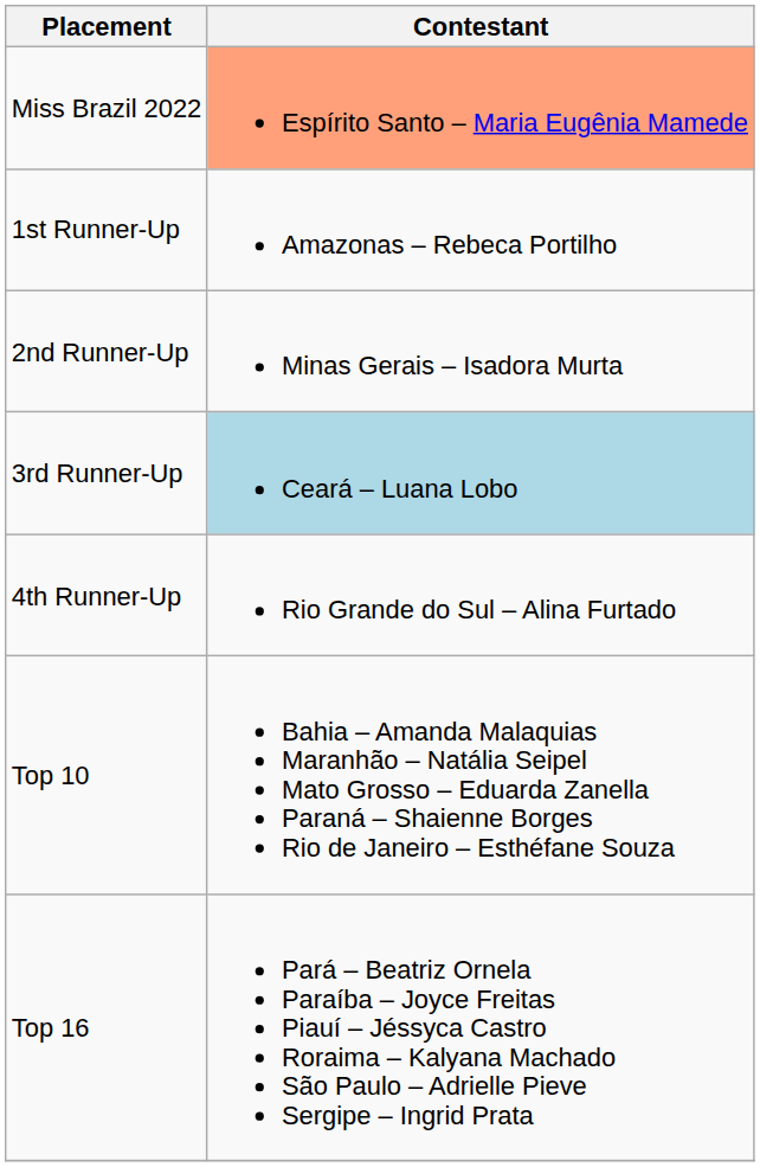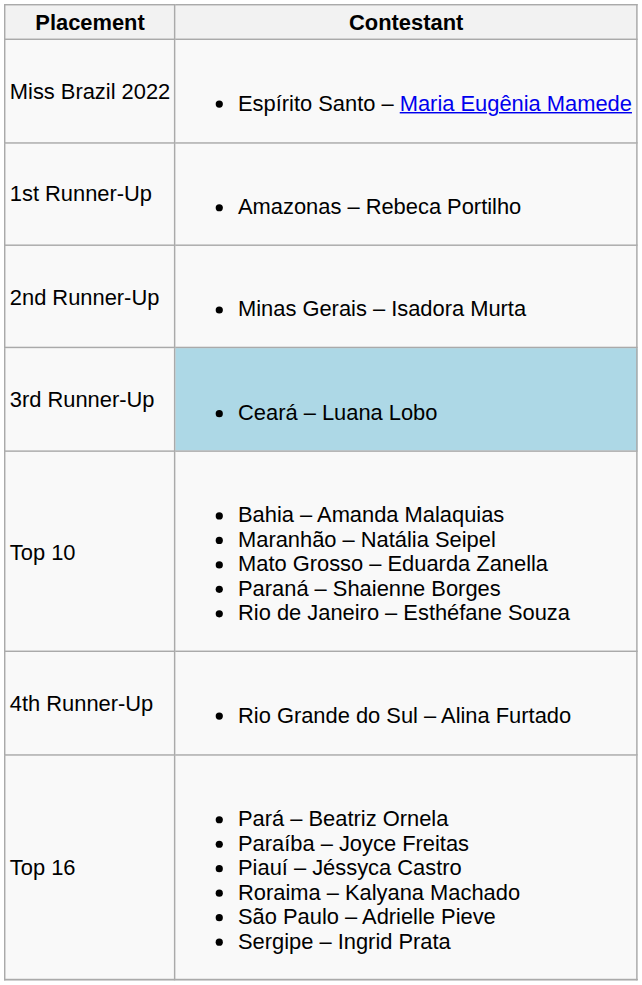 <table class="wikitable sortable" style="font-size: 95%;">
 <tr>
 <th>Placement</th>
 <th>Contestant</th>
 </tr>
 <tr>
 <td>Miss Brazil 2022</td>
-<td style="background: lightsalmon;"><br><ul><li>Espírito Santo – <a href='#'>Maria Eugênia Mamede</a></li></ul></td>
+<td><br><ul><li>Espírito Santo – <a href='#'>Maria Eugênia Mamede</a></li></ul></td>
 </tr>
 <tr>
 <td>1st Runner-Up</td>
 <td><br><ul><li>Amazonas – Rebeca Portilho</li></ul></td>
 </tr>
 <tr>
 <td>2nd Runner-Up</td>
 <td><br><ul><li>Minas Gerais – Isadora Murta</li></ul></td>
 </tr>
 <tr>
 <td>3rd Runner-Up</td>
 <td style="background: lightblue;"><br><ul><li>Ceará – Luana Lobo</li></ul></td>
 </tr>
 <tr>
+<td>Top 10</td>
+<td><br><ul><li>Bahia – Amanda Malaquias</li><li>Maranhão – Natália Seipel</li><li>Mato Grosso – Eduarda Zanella</li><li>Paraná – Shaienne Borges</li><li>Rio de Janeiro – Esthéfane Souza</li></ul></td>
+</tr>
+<tr>
 <td>4th Runner-Up</td>
 <td><br><ul><li>Rio Grande do Sul – Alina Furtado</li></ul></td>
-</tr>
-<tr>
-<td>Top 10</td>
-<td><br><ul><li>Bahia – Amanda Malaquias</li><li>Maranhão – Natália Seipel</li><li>Mato Grosso – Eduarda Zanella</li><li>Paraná – Shaienne Borges</li><li>Rio de Janeiro – Esthéfane Souza</li></ul></td>
 </tr>
 <tr>
 <td>Top 16</td>
 <td><br><ul><li>Pará – Beatriz Ornela</li><li>Paraíba – Joyce Freitas</li><li>Piauí – Jéssyca Castro</li><li>Roraima – Kalyana Machado</li><li>São Paulo – Adrielle Pieve</li><li>Sergipe – Ingrid Prata</li></ul></td>
 </tr>
 <tr>
 </tr>
 </table>
